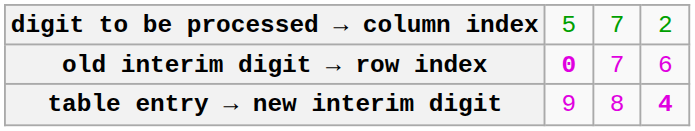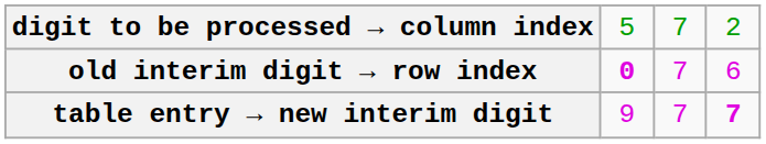 <table class="skin-invert wikitable" style="text-align:center;color:#E000E0">
 <tr style="color:#00A000">
 <th style="color:black"><span>digit to be processed</span> → column index</th>
 <td style="width:1.5em">5</td>
 <td style="width:1.5em">7</td>
 <td style="width:1.5em">2</td>
 </tr>
 <tr>
 <th style="color:black">old <span>interim digit</span> → row index</th>
 <td><strong>0</strong></td>
 <td>7</td>
 <td>6</td>
 </tr>
 <tr>
 <th style="color:black">table entry → new <span>interim digit</span></th>
 <td>9</td>
-<td>8</td>
-<td><strong>4</strong></td>
+<td>7</td>
+<td><strong>7</strong></td>
 </tr>
 </table>
